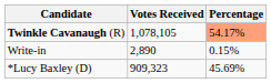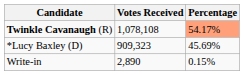 <table class="wikitable">
 <tr>
 <th>Candidate</th>
 <th>Votes Received</th>
 <th>Percentage</th>
 </tr>
 <tr>
 <td><strong>Twinkle Cavanaugh</strong> (R)</td>
-<td>1,078,105</td>
+<td>1,078,108</td>
 <td style="background: lightsalmon;">54.17%</td>
+</tr>
+<tr>
+<td>*Lucy Baxley (D)</td>
+<td>909,323</td>
+<td>45.69%</td>
 </tr>
 <tr>
 <td>Write-in</td>
 <td>2,890</td>
 <td>0.15%</td>
 </tr>
-<tr>
-<td>*Lucy Baxley (D)</td>
-<td>909,323</td>
-<td>45.69%</td>
-</tr>
 </table>
